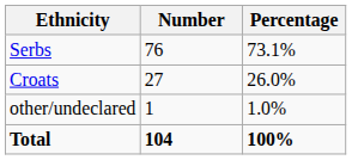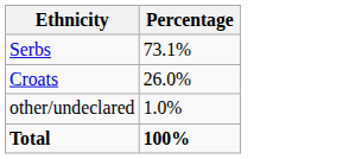 <table class="wikitable">
 <tr>
 <th width="100px">Ethnicity</th>
-<th width="80px">Number</th>
 <th width="80px">Percentage</th>
 </tr>
 <tr>
 <td><a href='#'>Serbs</a></td>
-<td>76</td>
 <td>73.1%</td>
 </tr>
 <tr>
 <td><a href='#'>Croats</a></td>
-<td>27</td>
 <td>26.0%</td>
 </tr>
 <tr>
 <td>other/undeclared</td>
-<td>1</td>
 <td>1.0%</td>
 </tr>
 <tr>
 <td><strong>Total</strong></td>
-<td><strong>104</strong></td>
 <td><strong>100%</strong></td>
 </tr>
 </table>
